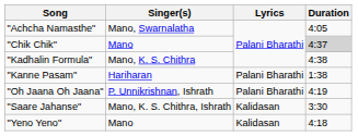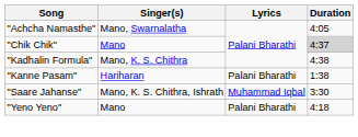 <table class="wikitable" style="font-size:95%;">
 <tr>
 <th>Song</th>
 <th>Singer(s)</th>
 <th>Lyrics</th>
 <th>Duration</th>
 </tr>
 <tr>
 <td>"Achcha Namasthe"</td>
 <td>Mano, <a href='#'>Swarnalatha</a></td>
 <td rowspan=3><a href='#'>Palani Bharathi</a></td>
 <td>4:05</td>
 </tr>
 <tr>
 <td>"Chik Chik"</td>
 <td><a href='#'>Mano</a></td>
 <td style="background: lightgrey;">4:37</td>
 </tr>
 <tr>
 <td>"Kadhalin Formula"</td>
 <td>Mano, <a href='#'>K. S. Chithra</a></td>
 <td>4:38</td>
 </tr>
 <tr>
 <td>"Kanne Pasam"</td>
 <td><a href='#'>Hariharan</a></td>
 <td>Palani Bharathi</td>
 <td>1:38</td>
 </tr>
 <tr>
-<td>"Oh Jaana Oh Jaana"</td>
-<td><a href='#'>P. Unnikrishnan</a>, Ishrath</td>
-<td>Palani Bharathi</td>
-<td>4:19</td>
-</tr>
-<tr>
 <td>"Saare Jahanse"</td>
 <td>Mano, K. S. Chithra, Ishrath</td>
-<td>Kalidasan</td>
+<td><a href='#'>Muhammad Iqbal</a></td>
 <td>3:30</td>
 </tr>
 <tr>
 <td>"Yeno Yeno"</td>
 <td>Mano</td>
-<td>Kalidasan</td>
+<td>Palani Bharathi</td>
 <td>4:18</td>
 </tr>
 </table>
